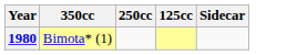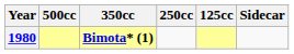 <table class="wikitable">
 <tr>
 <th>Year</th>
+<th>500cc</th>
 <th>350cc</th>
 <th>250cc</th>
 <th>125cc</th>
 <th>Sidecar</th>
 </tr>
 <tr>
 <th><a href='#'>1980</a></th>
-<td style="background:#ffff99;"> <a href='#'>Bimota</a>* (1)</td>
+<td style="background:#ffff99;"></td>
+<td style="background:#ffff99;"><strong> <a href='#'>Bimota</a>* (1)</strong></td>
 <td></td>
 <td style="background:#ffff99;"></td>
 <td></td>
 </tr>
 </table>
